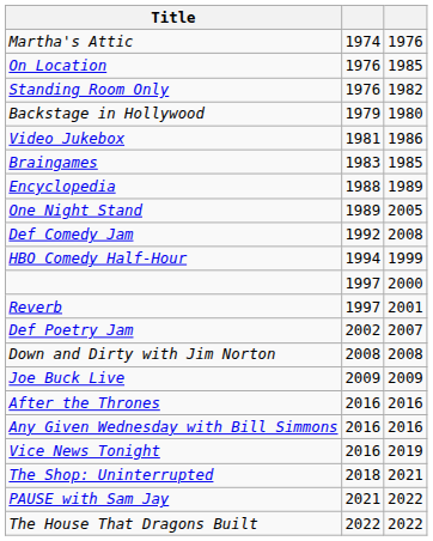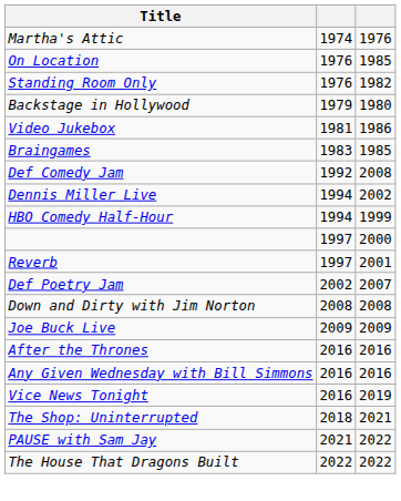 <table class="wikitable sortable">
 <tr>
 <th>Title</th>
 <th></th>
 <th></th>
 </tr>
 <tr>
 <td><em>Martha's Attic</em></td>
 <td>1974</td>
 <td>1976</td>
 </tr>
 <tr>
 <td><em><a href='#'>On Location</a></em></td>
 <td>1976</td>
 <td>1985</td>
 </tr>
 <tr>
 <td><em><a href='#'>Standing Room Only</a></em></td>
 <td>1976</td>
 <td>1982</td>
 </tr>
 <tr>
 <td><em>Backstage in Hollywood</em></td>
 <td>1979</td>
 <td>1980</td>
 </tr>
 <tr>
 <td><em><a href='#'>Video Jukebox</a></em></td>
 <td>1981</td>
 <td>1986</td>
 </tr>
 <tr>
 <td><em><a href='#'>Braingames</a></em></td>
 <td>1983</td>
 <td>1985</td>
 </tr>
 <tr>
-<td><em><a href='#'>Encyclopedia</a></em></td>
-<td>1988</td>
-<td>1989</td>
-</tr>
-<tr>
-<td><em><a href='#'>One Night Stand</a></em></td>
-<td>1989</td>
-<td>2005</td>
-</tr>
-<tr>
 <td><em><a href='#'>Def Comedy Jam</a></em></td>
 <td>1992</td>
 <td>2008</td>
+</tr>
+<tr>
+<td><em><a href='#'>Dennis Miller Live</a></em></td>
+<td>1994</td>
+<td>2002</td>
 </tr>
 <tr>
 <td><em><a href='#'>HBO Comedy Half-Hour</a></em></td>
 <td>1994</td>
 <td>1999</td>
 </tr>
 <tr>
 <td><em></em></td>
 <td>1997</td>
 <td>2000</td>
 </tr>
 <tr>
 <td><em><a href='#'>Reverb</a></em></td>
 <td>1997</td>
 <td>2001</td>
 </tr>
 <tr>
 <td><em><a href='#'>Def Poetry Jam</a></em></td>
 <td>2002</td>
 <td>2007</td>
 </tr>
 <tr>
 <td><em>Down and Dirty with Jim Norton</em></td>
 <td>2008</td>
 <td>2008</td>
 </tr>
 <tr>
 <td><em><a href='#'>Joe Buck Live</a></em></td>
 <td>2009</td>
 <td>2009</td>
 </tr>
 <tr>
 <td><em><a href='#'>After the Thrones</a></em></td>
 <td>2016</td>
 <td>2016</td>
 </tr>
 <tr>
 <td><em><a href='#'>Any Given Wednesday with Bill Simmons</a></em></td>
 <td>2016</td>
 <td>2016</td>
 </tr>
 <tr>
 <td><em><a href='#'>Vice News Tonight</a></em></td>
 <td>2016</td>
 <td>2019</td>
 </tr>
 <tr>
 <td><em><a href='#'>The Shop: Uninterrupted</a></em></td>
 <td>2018</td>
 <td>2021</td>
 </tr>
 <tr>
 <td><em><a href='#'>PAUSE with Sam Jay</a></em></td>
 <td>2021</td>
 <td>2022</td>
 </tr>
 <tr>
 <td><em>The House That Dragons Built</em></td>
 <td>2022</td>
 <td>2022</td>
 </tr>
 </table>
